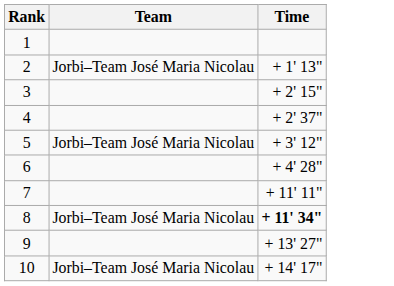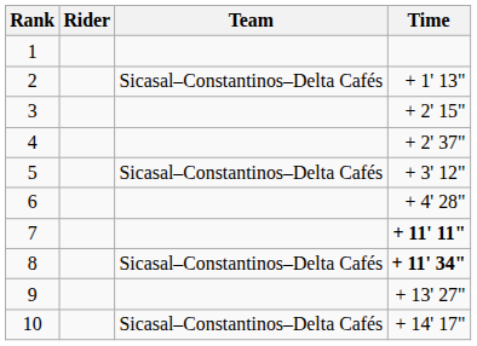 <table class="wikitable">
 <tr>
 <th scope="col">Rank</th>
+<th scope="col">Rider</th>
 <th scope="col">Team</th>
 <th scope="col">Time</th>
 </tr>
 <tr>
 <td style="text-align:center;">1</td>
+<td> </td>
 <td></td>
 <td style="text-align:right;"></td>
 </tr>
 <tr>
 <td style="text-align:center;">2</td>
-<td>Jorbi–Team José Maria Nicolau</td>
+<td></td>
+<td>Sicasal–Constantinos–Delta Cafés</td>
 <td style="text-align:right;">+ 1' 13"</td>
 </tr>
 <tr>
 <td style="text-align:center;">3</td>
+<td></td>
 <td></td>
 <td style="text-align:right;">+ 2' 15"</td>
 </tr>
 <tr>
 <td style="text-align:center;">4</td>
 <td></td>
+<td></td>
 <td style="text-align:right;">+ 2' 37"</td>
 </tr>
 <tr>
 <td style="text-align:center;">5</td>
-<td>Jorbi–Team José Maria Nicolau</td>
+<td></td>
+<td>Sicasal–Constantinos–Delta Cafés</td>
 <td style="text-align:right;">+ 3' 12"</td>
 </tr>
 <tr>
 <td style="text-align:center;">6</td>
+<td></td>
 <td></td>
 <td style="text-align:right;">+ 4' 28"</td>
 </tr>
 <tr>
 <td style="text-align:center;">7</td>
 <td></td>
-<td style="text-align:right;">+ 11' 11"</td>
+<td></td>
+<td style="text-align:right;"><strong>+ 11' 11"</strong></td>
 </tr>
 <tr>
 <td style="text-align:center;">8</td>
-<td>Jorbi–Team José Maria Nicolau</td>
+<td></td>
+<td>Sicasal–Constantinos–Delta Cafés</td>
 <td style="text-align:right;"><strong>+ 11' 34"</strong></td>
 </tr>
 <tr>
 <td style="text-align:center;">9</td>
 <td></td>
+<td></td>
 <td style="text-align:right;">+ 13' 27"</td>
 </tr>
 <tr>
 <td style="text-align:center;">10</td>
-<td>Jorbi–Team José Maria Nicolau</td>
+<td></td>
+<td>Sicasal–Constantinos–Delta Cafés</td>
 <td style="text-align:right;">+ 14' 17"</td>
 </tr>
 </table>
